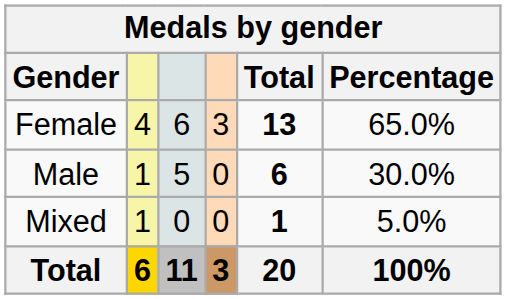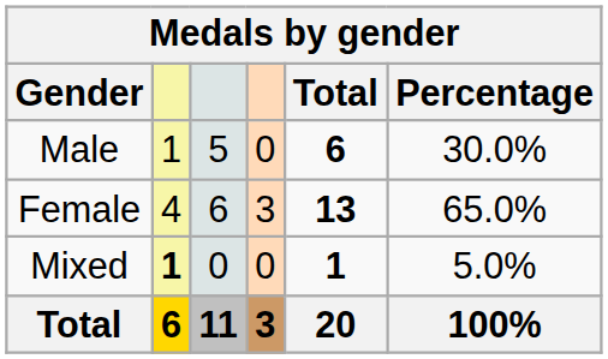 <table class="wikitable" style="font-size:85%;float:right;text-align:center;clear:right;margin-left:0.5em;">
 <tr>
 <th colspan=6>Medals by gender</th>
 </tr>
 <tr>
 <th>Gender</th>
 <td bgcolor=F7F6A8></td>
 <td bgcolor=DCE5E5></td>
 <td bgcolor=FFDAB9></td>
 <th>Total</th>
 <th>Percentage</th>
 </tr>
 <tr>
+<td>Male</td>
+<td bgcolor=F7F6A8>1</td>
+<td bgcolor=DCE5E5>5</td>
+<td bgcolor=FFDAB9>0</td>
+<td><strong>6</strong></td>
+<td>30.0%</td>
+</tr>
+<tr>
 <td>Female</td>
 <td bgcolor=F7F6A8>4</td>
 <td bgcolor=DCE5E5>6</td>
 <td bgcolor=FFDAB9>3</td>
 <td><strong>13</strong></td>
 <td>65.0%</td>
 </tr>
 <tr>
-<td>Male</td>
-<td bgcolor=F7F6A8>1</td>
-<td bgcolor=DCE5E5>5</td>
-<td bgcolor=FFDAB9>0</td>
-<td><strong>6</strong></td>
-<td>30.0%</td>
-</tr>
-<tr>
 <td>Mixed</td>
-<td bgcolor=F7F6A8>1</td>
+<td bgcolor=F7F6A8><strong>1</strong></td>
 <td bgcolor=DCE5E5>0</td>
 <td bgcolor=FFDAB9>0</td>
 <td><strong>1</strong></td>
 <td>5.0%</td>
 </tr>
 <tr>
 <th>Total</th>
 <th style=background:gold>6</th>
 <th style=background:silver>11</th>
 <th style=background:#c96>3</th>
 <th>20</th>
 <th>100%</th>
 </tr>
 </table>
